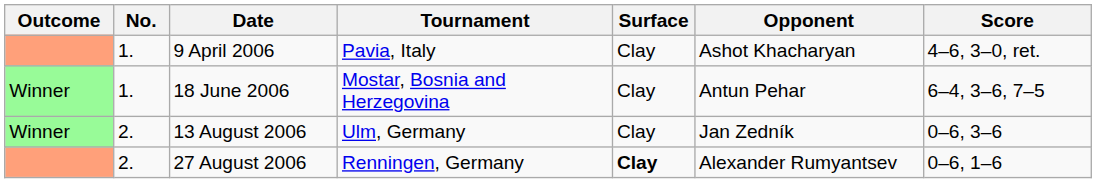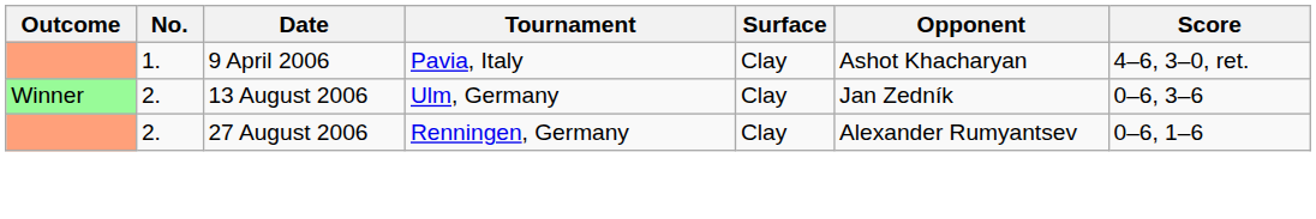 <table class=wikitable style="font-size:90%">
 <tr>
 <th width=75>Outcome</th>
 <th width=35>No.</th>
 <th width=120>Date</th>
 <th width=200>Tournament</th>
 <th width=55>Surface</th>
 <th width=165>Opponent</th>
 <th width=120>Score</th>
 </tr>
 <tr>
 <td bgcolor=#FFA07A></td>
 <td>1.</td>
 <td>9 April 2006</td>
 <td><a href='#'>Pavia</a>, Italy</td>
 <td>Clay</td>
 <td> Ashot Khacharyan</td>
 <td>4–6, 3–0, ret.</td>
 </tr>
 <tr>
 <td bgcolor=98FB98>Winner</td>
-<td>1.</td>
-<td>18 June 2006</td>
-<td><a href='#'>Mostar</a>, <a href='#'>Bosnia and Herzegovina</a></td>
-<td>Clay</td>
-<td> Antun Pehar</td>
-<td>6–4, 3–6, 7–5</td>
-</tr>
-<tr>
-<td bgcolor=98FB98>Winner</td>
 <td>2.</td>
 <td>13 August 2006</td>
 <td><a href='#'>Ulm</a>, Germany</td>
 <td>Clay</td>
 <td> Jan Zedník</td>
 <td>0–6, 3–6</td>
 </tr>
 <tr>
 <td bgcolor=#FFA07A></td>
 <td>2.</td>
 <td>27 August 2006</td>
 <td><a href='#'>Renningen</a>, Germany</td>
-<td><strong>Clay</strong></td>
+<td>Clay</td>
 <td> Alexander Rumyantsev</td>
 <td>0–6, 1–6</td>
 </tr>
 </table>
